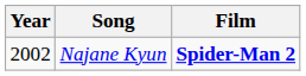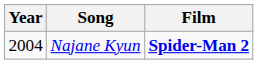 <table class="wikitable">
 <tr>
 <th>Year</th>
 <th>Song</th>
 <th>Film</th>
 </tr>
 <tr>
-<td>2002</td>
+<td>2004</td>
 <td><em><a href='#'>Najane Kyun</a></em></td>
 <td><strong><a href='#'>Spider-Man 2</a></strong></td>
 </tr>
 </table>
